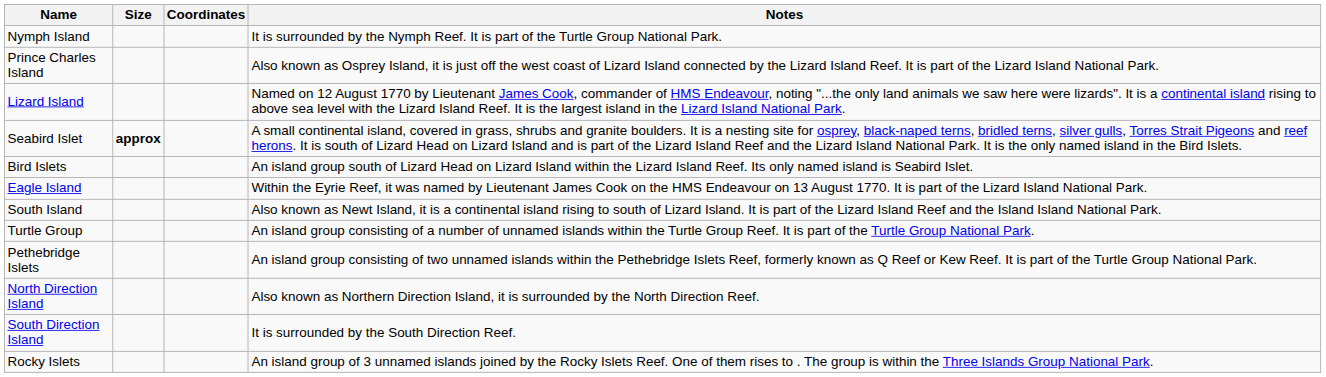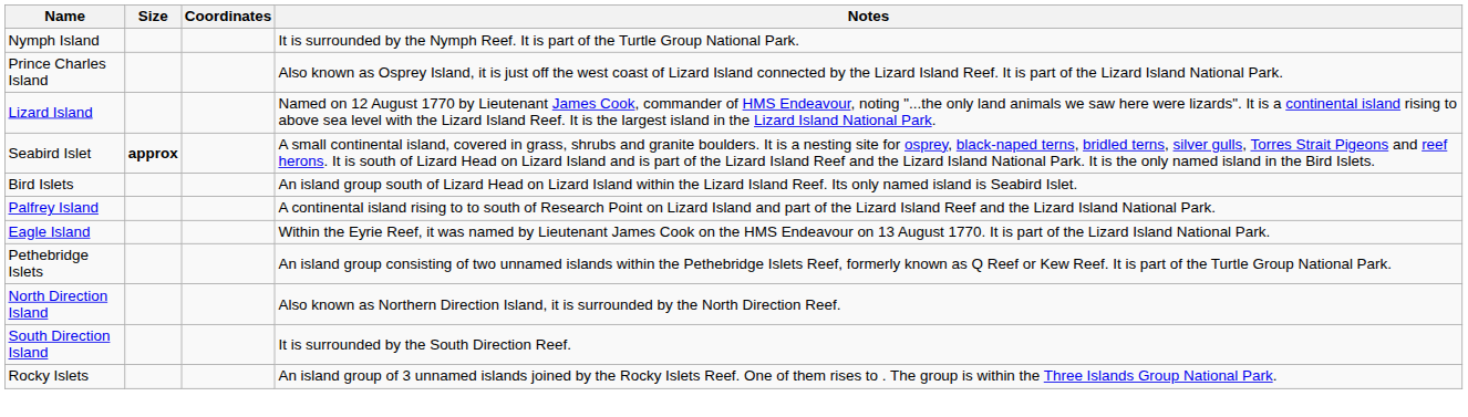 <table class="wikitable">
 <tr>
 <th>Name</th>
 <th>Size</th>
 <th>Coordinates</th>
 <th>Notes</th>
 </tr>
 <tr>
 <td>Nymph Island</td>
 <td></td>
 <td></td>
 <td>It is surrounded by the Nymph Reef. It is part of the Turtle Group National Park.</td>
 </tr>
 <tr>
 <td>Prince Charles Island</td>
 <td></td>
 <td></td>
 <td>Also known as Osprey Island, it is just off the west coast of Lizard Island connected by the Lizard Island Reef. It is part of the Lizard Island National Park.</td>
 </tr>
 <tr>
 <td><a href='#'>Lizard Island</a></td>
 <td></td>
 <td></td>
 <td>Named on 12 August 1770 by Lieutenant <a href='#'>James Cook</a>, commander of <a href='#'>HMS Endeavour</a>, noting "...the only land animals we saw here were lizards". It is a <a href='#'>continental island</a> rising to  above sea level with the Lizard Island Reef. It is the largest island in the <a href='#'>Lizard Island National Park</a>.</td>
 </tr>
 <tr>
 <td>Seabird Islet</td>
 <td><strong>approx </strong></td>
 <td></td>
 <td>A small continental island, covered in grass, shrubs and granite boulders. It is a nesting site for <a href='#'>osprey</a>, <a href='#'>black-naped terns</a>, <a href='#'>bridled terns</a>, <a href='#'>silver gulls</a>, <a href='#'>Torres Strait Pigeons</a> and <a href='#'>reef herons</a>.  It is south of Lizard Head on Lizard Island and is part of the Lizard Island Reef and the Lizard Island National Park. It is the only named island in the Bird Islets.</td>
 </tr>
 <tr>
 <td>Bird Islets</td>
 <td></td>
 <td></td>
 <td>An island group south of Lizard Head on Lizard Island within the Lizard Island Reef. Its only named island is Seabird Islet.</td>
 </tr>
 <tr>
+<td><a href='#'>Palfrey Island</a></td>
+<td></td>
+<td></td>
+<td>A continental island rising to  to south of Research Point on Lizard Island and part of the Lizard Island Reef and the Lizard Island National Park.</td>
+</tr>
+<tr>
 <td><a href='#'>Eagle Island</a></td>
 <td></td>
 <td></td>
 <td>Within the Eyrie Reef, it was named by Lieutenant James Cook on the HMS Endeavour on 13 August 1770. It is part of the Lizard Island National Park.</td>
-</tr>
-<tr>
-<td>South Island</td>
-<td></td>
-<td></td>
-<td>Also known as Newt Island, it is a continental island rising to  south of Lizard Island. It is part of the Lizard Island Reef and the Island Island National Park.</td>
-</tr>
-<tr>
-<td>Turtle Group</td>
-<td></td>
-<td></td>
-<td>An island group consisting of a number of unnamed islands within the Turtle Group Reef. It is part of the <a href='#'>Turtle Group National Park</a>.</td>
 </tr>
 <tr>
 <td>Pethebridge Islets</td>
 <td></td>
 <td></td>
 <td>An island group consisting of two unnamed islands within the Pethebridge Islets Reef, formerly known as Q Reef or Kew Reef. It is part of the Turtle Group National Park.</td>
 </tr>
 <tr>
 <td><a href='#'>North Direction Island</a></td>
 <td></td>
 <td></td>
 <td>Also known as Northern Direction Island, it is surrounded by the North Direction Reef.</td>
 </tr>
 <tr>
 <td><a href='#'>South Direction Island</a></td>
 <td></td>
 <td></td>
 <td>It is surrounded by the South Direction Reef.</td>
 </tr>
 <tr>
 <td>Rocky Islets</td>
 <td></td>
 <td></td>
 <td>An island group of 3 unnamed islands joined by the Rocky Islets Reef. One of them rises to . The group is within the <a href='#'>Three Islands Group National Park</a>.</td>
 </tr>
 </table>
